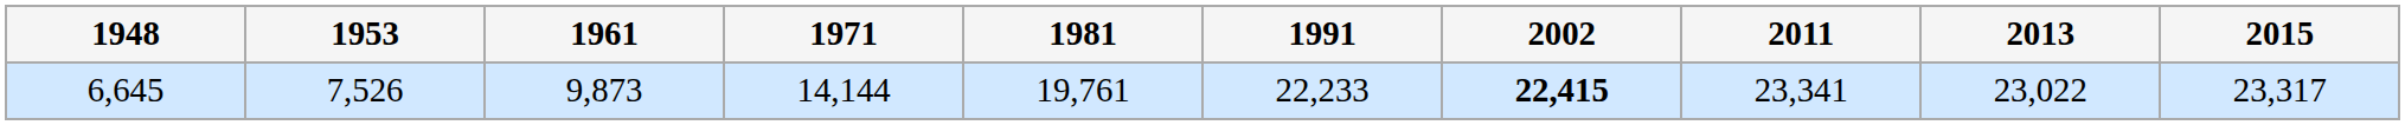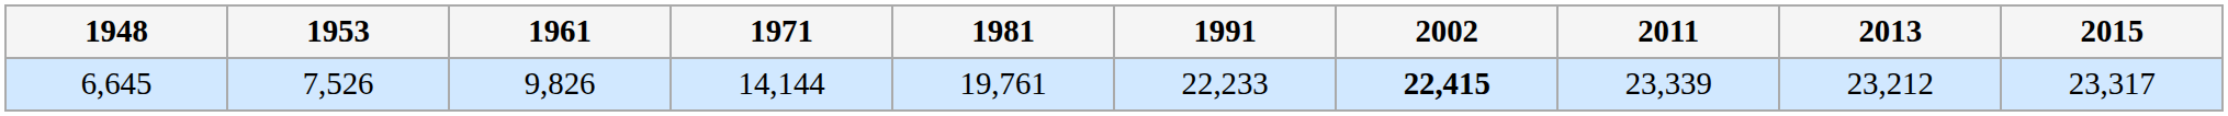 <table class="wikitable" style="font-size:90%; width:80%; border:0; text-align:center; line-height:120%;">
 <tr>
 <th style="background:#f5f5f5; width:10%; color:black;">1948</th>
 <th style="background:#f5f5f5; width:10%; color:black;">1953</th>
 <th style="background:#f5f5f5; width:10%; color:black;">1961</th>
 <th style="background:#f5f5f5; width:10%; color:black;">1971</th>
 <th style="background:#f5f5f5; width:10%; color:black;">1981</th>
 <th style="background:#f5f5f5; width:10%; color:black;">1991</th>
 <th style="background:#f5f5f5; width:10%; color:black;">2002</th>
 <th style="background:#f5f5f5; width:10%; color:black;">2011</th>
 <th style="background:#f5f5f5; width:10%; color:black;">2013</th>
 <th style="background:#f5f5f5; width:10%; color:black;">2015</th>
 </tr>
 <tr style="color:black; background:#d1e8ff; background:#d1e8ff;">
 <td>6,645</td>
 <td>7,526</td>
-<td>9,873</td>
+<td>9,826</td>
 <td>14,144</td>
 <td>19,761</td>
 <td>22,233</td>
 <td><strong>22,415</strong></td>
-<td>23,341</td>
-<td>23,022</td>
+<td>23,339</td>
+<td>23,212</td>
 <td>23,317</td>
 </tr>
 </table>
